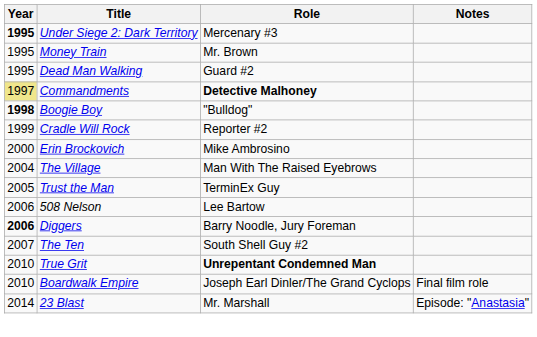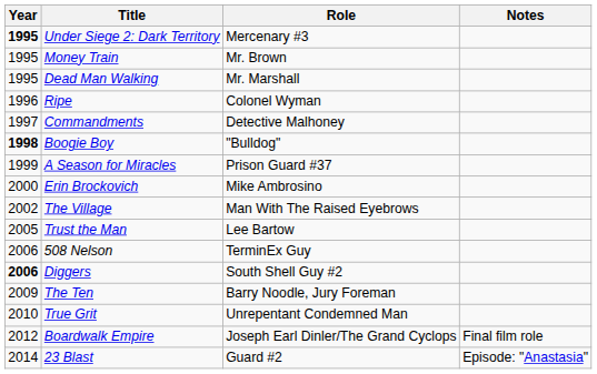 <table class="wikitable sortable">
 <tr>
 <th>Year</th>
 <th>Title</th>
 <th>Role</th>
 <th class=unsortable>Notes</th>
 </tr>
 <tr>
 <td><strong>1995</strong></td>
 <td><em><a href='#'>Under Siege 2: Dark Territory</a></em></td>
 <td>Mercenary #3</td>
 <td></td>
 </tr>
 <tr>
 <td>1995</td>
 <td><em><a href='#'>Money Train</a></em></td>
 <td>Mr. Brown</td>
 <td></td>
 </tr>
 <tr>
 <td>1995</td>
 <td><em><a href='#'>Dead Man Walking</a></em></td>
-<td>Guard #2</td>
+<td>Mr. Marshall</td>
 <td></td>
 </tr>
 <tr>
-<td style="background: khaki;">1997</td>
+<td>1996</td>
+<td><em><a href='#'>Ripe</a></em></td>
+<td>Colonel Wyman</td>
+<td></td>
+</tr>
+<tr>
+<td>1997</td>
 <td><em><a href='#'>Commandments</a></em></td>
-<td><strong>Detective Malhoney</strong></td>
+<td>Detective Malhoney</td>
 <td></td>
 </tr>
 <tr>
 <td><strong>1998</strong></td>
 <td><em><a href='#'>Boogie Boy</a></em></td>
 <td>"Bulldog"</td>
 <td></td>
 </tr>
 <tr>
 <td>1999</td>
-<td><em><a href='#'>Cradle Will Rock</a></em></td>
-<td>Reporter #2</td>
+<td><em><a href='#'>A Season for Miracles</a></em></td>
+<td>Prison Guard #37</td>
 <td></td>
 </tr>
 <tr>
 <td>2000</td>
 <td><em><a href='#'>Erin Brockovich</a></em></td>
 <td>Mike Ambrosino</td>
 <td></td>
 </tr>
 <tr>
-<td>2004</td>
+<td>2002</td>
 <td><em><a href='#'>The Village</a></em></td>
 <td>Man With The Raised Eyebrows</td>
 <td></td>
 </tr>
 <tr>
 <td>2005</td>
 <td><em><a href='#'>Trust the Man</a></em></td>
-<td>TerminEx Guy</td>
+<td>Lee Bartow</td>
 <td></td>
 </tr>
 <tr>
 <td>2006</td>
 <td><em>508 Nelson</em></td>
-<td>Lee Bartow</td>
+<td>TerminEx Guy</td>
 <td></td>
 </tr>
 <tr>
 <td><strong>2006</strong></td>
 <td><em><a href='#'>Diggers</a></em></td>
-<td>Barry Noodle, Jury Foreman</td>
+<td>South Shell Guy #2</td>
 <td></td>
 </tr>
 <tr>
-<td>2007</td>
+<td>2009</td>
 <td><em><a href='#'>The Ten</a></em></td>
-<td>South Shell Guy #2</td>
+<td>Barry Noodle, Jury Foreman</td>
 <td></td>
 </tr>
 <tr>
 <td>2010</td>
 <td><em><a href='#'>True Grit</a></em></td>
-<td><strong>Unrepentant Condemned Man</strong></td>
+<td>Unrepentant Condemned Man</td>
 <td></td>
 </tr>
 <tr>
-<td>2010</td>
+<td>2012</td>
 <td><em><a href='#'>Boardwalk Empire</a></em></td>
 <td>Joseph Earl Dinler/The Grand Cyclops</td>
 <td>Final film role</td>
 </tr>
 <tr>
 <td>2014</td>
 <td><em><a href='#'>23 Blast</a></em></td>
-<td>Mr. Marshall</td>
+<td>Guard #2</td>
 <td>Episode: "<a href='#'>Anastasia</a>"</td>
 </tr>
 </table>
